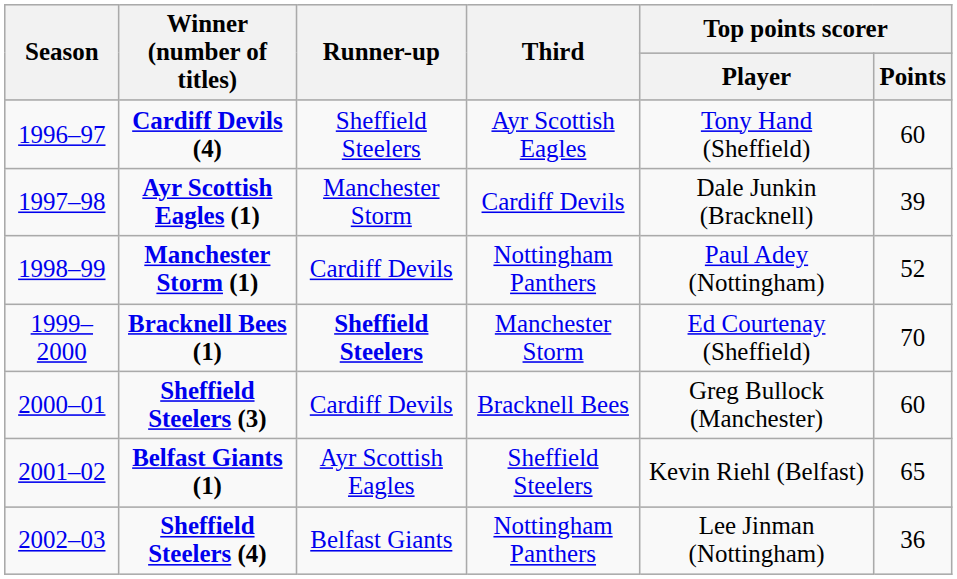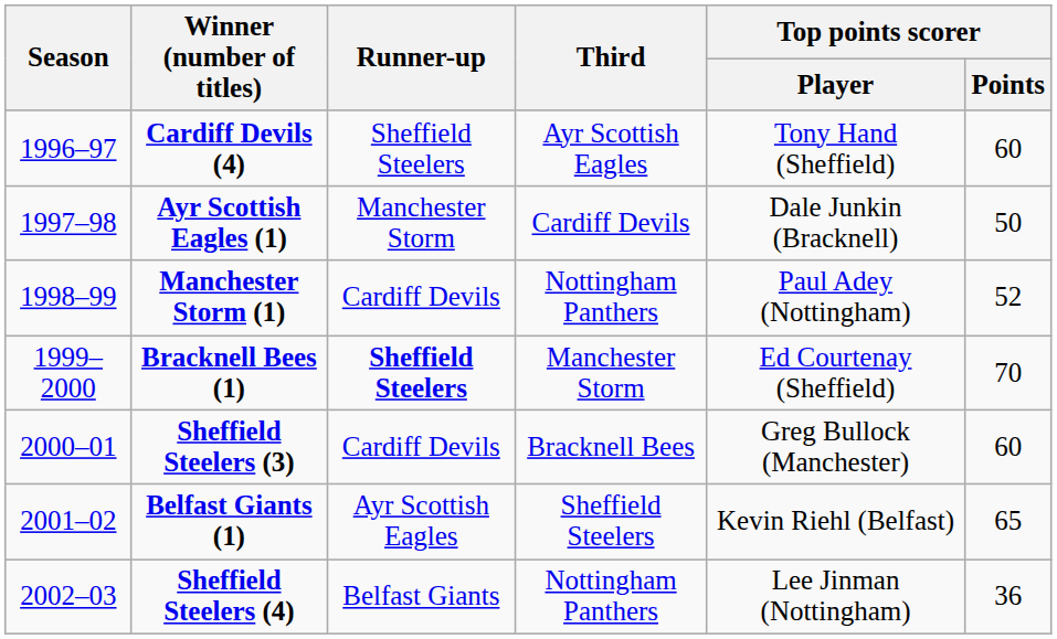 <table class="wikitable" style="text-align: center;">
 <tr>
 <th rowspan=2 width=105>Season</th>
 <th rowspan=2 width=160>Winner (number of titles)</th>
 <th rowspan=2 width=160>Runner-up</th>
 <th rowspan=2 width=160>Third</th>
 <th colspan=2>Top points scorer</th>
 </tr>
 <tr>
 <th width=260>Player</th>
 <th>Points</th>
 </tr>
 <tr>
 <td><a href='#'>1996–97</a></td>
 <td><strong><a href='#'>Cardiff Devils</a> (4)</strong></td>
 <td><a href='#'>Sheffield Steelers</a></td>
 <td><a href='#'>Ayr Scottish Eagles</a></td>
 <td><a href='#'>Tony Hand</a> (Sheffield)</td>
 <td>60</td>
 </tr>
 <tr>
 <td><a href='#'>1997–98</a></td>
 <td><strong><a href='#'>Ayr Scottish Eagles</a> (1)</strong></td>
 <td><a href='#'>Manchester Storm</a></td>
 <td><a href='#'>Cardiff Devils</a></td>
 <td>Dale Junkin (Bracknell)</td>
-<td>39</td>
+<td>50</td>
 </tr>
 <tr>
 <td><a href='#'>1998–99</a></td>
 <td><strong><a href='#'>Manchester Storm</a> (1)</strong></td>
 <td><a href='#'>Cardiff Devils</a></td>
 <td><a href='#'>Nottingham Panthers</a></td>
 <td><a href='#'>Paul Adey</a> (Nottingham)</td>
 <td>52</td>
 </tr>
 <tr>
 <td><a href='#'>1999–2000</a></td>
 <td><strong><a href='#'>Bracknell Bees</a> (1)</strong></td>
 <td><strong><a href='#'>Sheffield Steelers</a></strong></td>
 <td><a href='#'>Manchester Storm</a></td>
 <td><a href='#'>Ed Courtenay</a> (Sheffield)</td>
 <td>70</td>
 </tr>
 <tr>
 <td><a href='#'>2000–01</a></td>
 <td><strong><a href='#'>Sheffield Steelers</a> (3)</strong></td>
 <td><a href='#'>Cardiff Devils</a></td>
 <td><a href='#'>Bracknell Bees</a></td>
 <td>Greg Bullock (Manchester)</td>
 <td>60</td>
 </tr>
 <tr>
 <td><a href='#'>2001–02</a></td>
 <td><strong><a href='#'>Belfast Giants</a> (1)</strong></td>
 <td><a href='#'>Ayr Scottish Eagles</a></td>
 <td><a href='#'>Sheffield Steelers</a></td>
 <td>Kevin Riehl (Belfast)</td>
 <td>65</td>
 </tr>
 <tr>
 <td><a href='#'>2002–03</a></td>
 <td><strong><a href='#'>Sheffield Steelers</a> (4)</strong></td>
 <td><a href='#'>Belfast Giants</a></td>
 <td><a href='#'>Nottingham Panthers</a></td>
 <td>Lee Jinman (Nottingham)</td>
 <td>36</td>
 </tr>
 </table>
